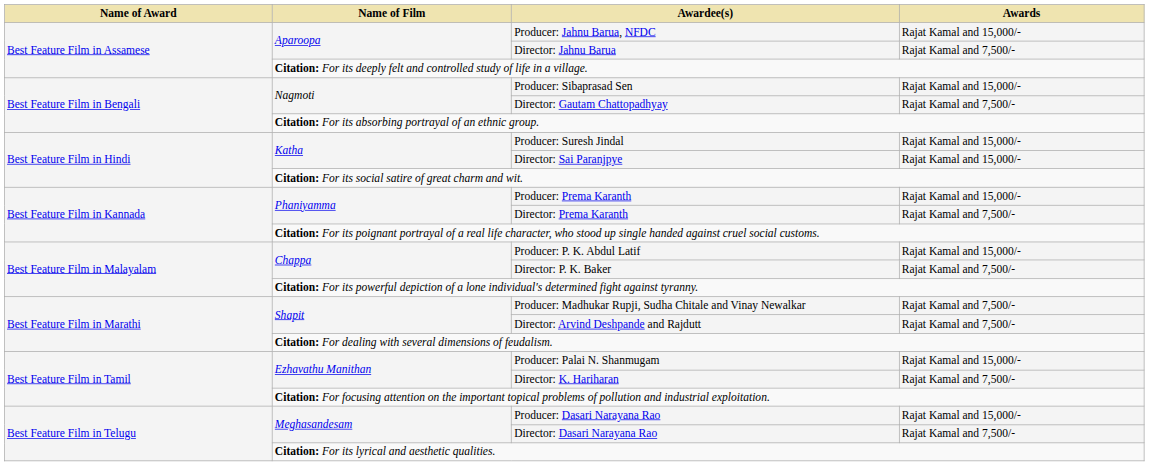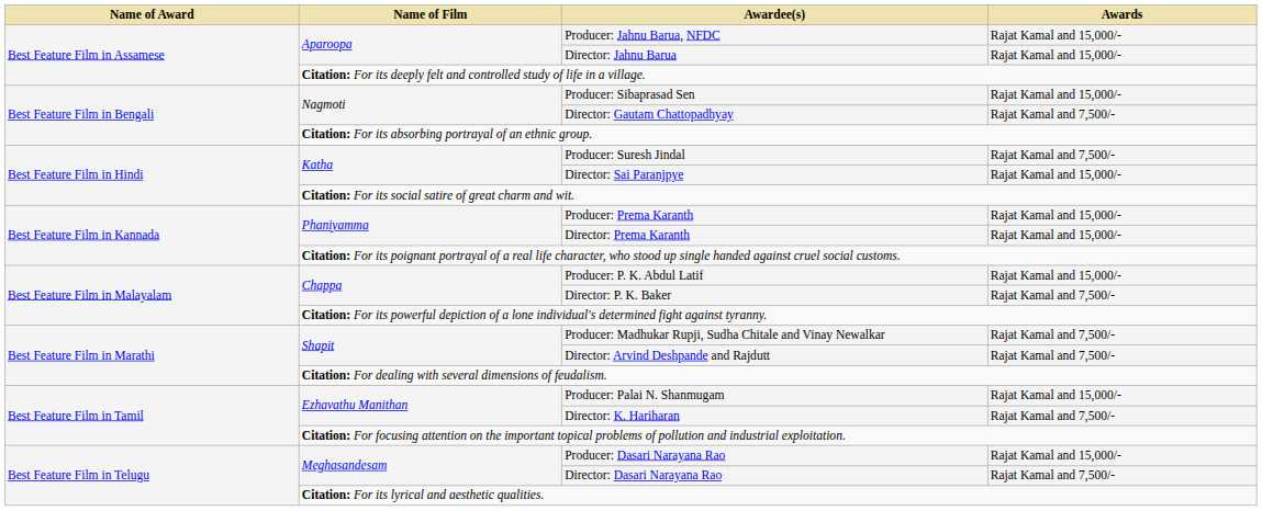 <table class="wikitable" style="width:100%;">
 <tr>
 <th style="background-color:#EFE4B0;width:23.5%;">Name of Award</th>
 <th style="background-color:#EFE4B0;width:21%;">Name of Film</th>
 <th style="background-color:#EFE4B0;width:34%;">Awardee(s)</th>
 <th style="background-color:#EFE4B0;width:21.5%;">Awards</th>
 </tr>
 <tr style="background-color:#F4F4F4">
 <td rowspan="3"><a href='#'>Best Feature Film in Assamese</a></td>
 <td rowspan="2"><em><a href='#'>Aparoopa</a></em></td>
 <td>Producer: <a href='#'>Jahnu Barua</a>, <a href='#'>NFDC</a></td>
 <td>Rajat Kamal and 15,000/-</td>
 </tr>
 <tr style="background-color:#F4F4F4">
 <td>Director: <a href='#'>Jahnu Barua</a></td>
-<td>Rajat Kamal and 7,500/-</td>
+<td>Rajat Kamal and 15,000/-</td>
 </tr>
 <tr style="background-color:#F9F9F9">
 <td colspan="3"><strong>Citation:</strong> <em>For its deeply felt and controlled study of life in a village.</em></td>
 </tr>
 <tr style="background-color:#F4F4F4">
 <td rowspan="3"><a href='#'>Best Feature Film in Bengali</a></td>
 <td rowspan="2"><em>Nagmoti</em></td>
 <td>Producer: Sibaprasad Sen</td>
 <td>Rajat Kamal and 15,000/-</td>
 </tr>
 <tr style="background-color:#F4F4F4">
 <td>Director: <a href='#'>Gautam Chattopadhyay</a></td>
 <td>Rajat Kamal and 7,500/-</td>
 </tr>
 <tr style="background-color:#F9F9F9">
 <td colspan="3"><strong>Citation:</strong> <em>For its absorbing portrayal of an ethnic group.</em></td>
 </tr>
 <tr style="background-color:#F4F4F4">
 <td rowspan="3"><a href='#'>Best Feature Film in Hindi</a></td>
 <td rowspan="2"><em><a href='#'>Katha</a></em></td>
 <td>Producer: Suresh Jindal</td>
-<td>Rajat Kamal and 15,000/-</td>
+<td>Rajat Kamal and 7,500/-</td>
 </tr>
 <tr style="background-color:#F4F4F4">
 <td>Director: <a href='#'>Sai Paranjpye</a></td>
 <td>Rajat Kamal and 15,000/-</td>
 </tr>
 <tr style="background-color:#F9F9F9">
 <td colspan="3"><strong>Citation:</strong> <em>For its social satire of great charm and wit.</em></td>
 </tr>
 <tr style="background-color:#F4F4F4">
 <td rowspan="3"><a href='#'>Best Feature Film in Kannada</a></td>
 <td rowspan="2"><em><a href='#'>Phaniyamma</a></em></td>
 <td>Producer: <a href='#'>Prema Karanth</a></td>
 <td>Rajat Kamal and 15,000/-</td>
 </tr>
 <tr style="background-color:#F4F4F4">
 <td>Director: <a href='#'>Prema Karanth</a></td>
-<td>Rajat Kamal and 7,500/-</td>
+<td>Rajat Kamal and 15,000/-</td>
 </tr>
 <tr style="background-color:#F9F9F9">
 <td colspan="3"><strong>Citation:</strong> <em>For its poignant portrayal of a real life character, who stood up single handed against cruel social customs.</em></td>
 </tr>
 <tr style="background-color:#F4F4F4">
 <td rowspan="3"><a href='#'>Best Feature Film in Malayalam</a></td>
 <td rowspan="2"><em><a href='#'>Chappa</a></em></td>
 <td>Producer: P. K. Abdul Latif</td>
 <td>Rajat Kamal and 15,000/-</td>
 </tr>
 <tr style="background-color:#F4F4F4">
 <td>Director: P. K. Baker</td>
 <td>Rajat Kamal and 7,500/-</td>
 </tr>
 <tr style="background-color:#F9F9F9">
 <td colspan="3"><strong>Citation:</strong> <em>For its powerful depiction of a lone individual's determined fight against tyranny.</em></td>
 </tr>
 <tr style="background-color:#F4F4F4">
 <td rowspan="3"><a href='#'>Best Feature Film in Marathi</a></td>
 <td rowspan="2"><em><a href='#'>Shapit</a></em></td>
 <td>Producer: Madhukar Rupji, Sudha Chitale and Vinay Newalkar</td>
 <td>Rajat Kamal and 7,500/-</td>
 </tr>
 <tr style="background-color:#F4F4F4">
 <td>Director: <a href='#'>Arvind Deshpande</a> and Rajdutt</td>
 <td>Rajat Kamal and 7,500/-</td>
 </tr>
 <tr style="background-color:#F9F9F9">
 <td colspan="3"><strong>Citation:</strong> <em>For dealing with several dimensions of feudalism.</em></td>
 </tr>
 <tr style="background-color:#F4F4F4">
 <td rowspan="3"><a href='#'>Best Feature Film in Tamil</a></td>
 <td rowspan="2"><em><a href='#'>Ezhavathu Manithan</a></em></td>
 <td>Producer: Palai N. Shanmugam</td>
 <td>Rajat Kamal and 15,000/-</td>
 </tr>
 <tr style="background-color:#F4F4F4">
 <td>Director: <a href='#'>K. Hariharan</a></td>
 <td>Rajat Kamal and 7,500/-</td>
 </tr>
 <tr style="background-color:#F9F9F9">
 <td colspan="3"><strong>Citation:</strong> <em>For focusing attention on the important topical problems of pollution and industrial exploitation.</em></td>
 </tr>
 <tr style="background-color:#F4F4F4">
 <td rowspan="3"><a href='#'>Best Feature Film in Telugu</a></td>
 <td rowspan="2"><em><a href='#'>Meghasandesam</a></em></td>
 <td>Producer: <a href='#'>Dasari Narayana Rao</a></td>
 <td>Rajat Kamal and 15,000/-</td>
 </tr>
 <tr style="background-color:#F4F4F4">
 <td>Director: <a href='#'>Dasari Narayana Rao</a></td>
 <td>Rajat Kamal and 7,500/-</td>
 </tr>
 <tr style="background-color:#F9F9F9">
 <td colspan="3"><strong>Citation:</strong> <em>For its lyrical and aesthetic qualities.</em></td>
 </tr>
 </table>
